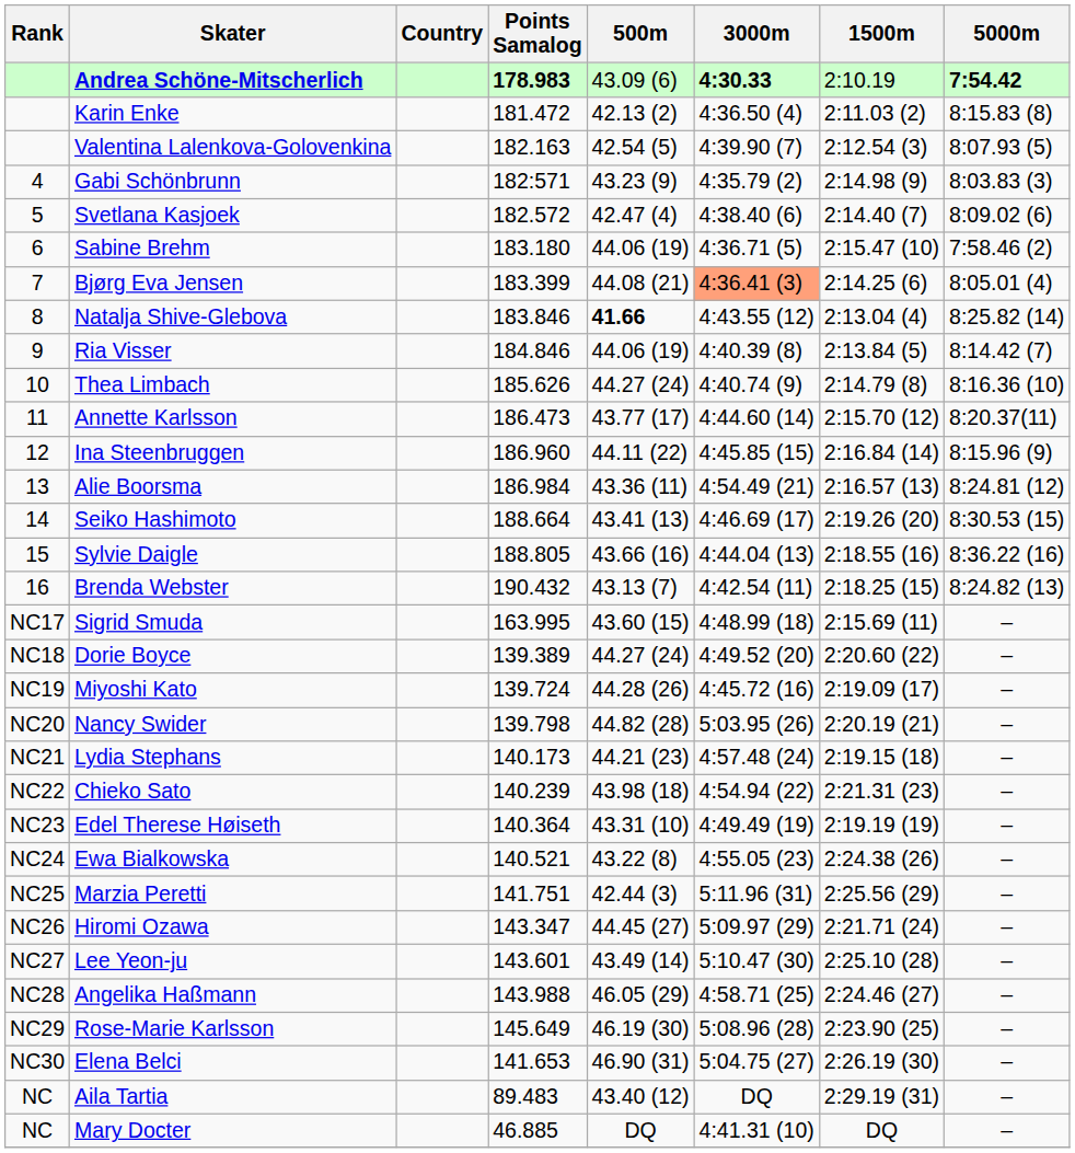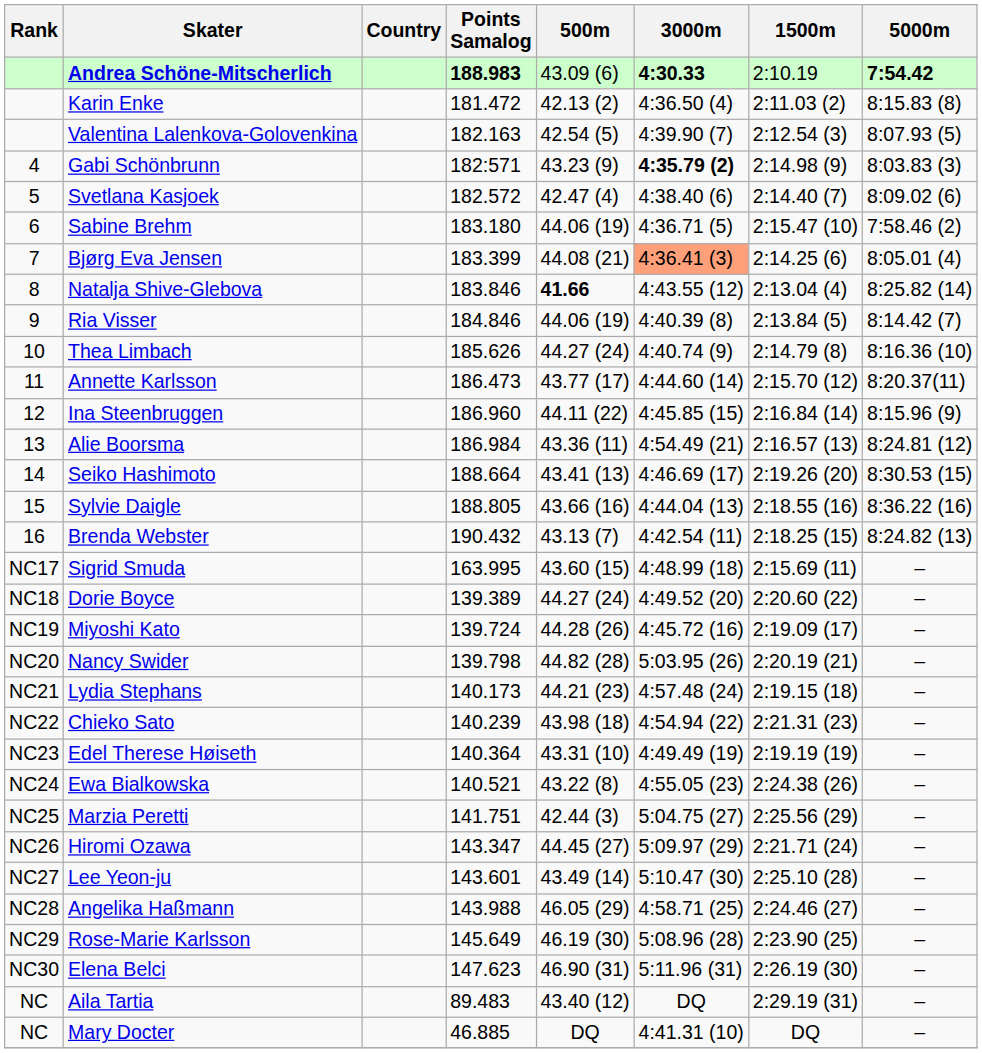 <table class="wikitable sortable" style="text-align:left">
 <tr>
 <th>Rank</th>
 <th>Skater</th>
 <th>Country</th>
 <th>Points <br> Samalog</th>
 <th>500m</th>
 <th>3000m</th>
 <th>1500m</th>
 <th>5000m</th>
 </tr>
 <tr bgcolor=ccffcc>
 <td style="text-align:center"></td>
 <td><strong><a href='#'>Andrea Schöne-Mitscherlich</a></strong></td>
 <td></td>
-<td><strong>178.983</strong></td>
+<td><strong>188.983</strong></td>
 <td>43.09 (6)</td>
 <td><strong>4:30.33</strong> </td>
 <td>2:10.19 </td>
 <td><strong>7:54.42</strong> </td>
 </tr>
 <tr>
 <td style="text-align:center"></td>
 <td><a href='#'>Karin Enke</a></td>
 <td></td>
 <td>181.472</td>
 <td>42.13 (2)</td>
 <td>4:36.50 (4)</td>
 <td>2:11.03 (2)</td>
 <td>8:15.83 (8)</td>
 </tr>
 <tr>
 <td style="text-align:center"></td>
 <td><a href='#'>Valentina Lalenkova-Golovenkina</a></td>
 <td></td>
 <td>182.163</td>
 <td>42.54 (5)</td>
 <td>4:39.90 (7)</td>
 <td>2:12.54 (3)</td>
 <td>8:07.93 (5)</td>
 </tr>
 <tr>
 <td style="text-align:center">4</td>
 <td><a href='#'>Gabi Schönbrunn</a></td>
 <td></td>
 <td>182:571</td>
 <td>43.23 (9)</td>
-<td>4:35.79 (2)</td>
+<td><strong>4:35.79 (2)</strong></td>
 <td>2:14.98 (9)</td>
 <td>8:03.83 (3)</td>
 </tr>
 <tr>
 <td style="text-align:center">5</td>
 <td><a href='#'>Svetlana Kasjoek</a></td>
 <td></td>
 <td>182.572</td>
 <td>42.47 (4)</td>
 <td>4:38.40 (6)</td>
 <td>2:14.40 (7)</td>
 <td>8:09.02 (6)</td>
 </tr>
 <tr>
 <td style="text-align:center">6</td>
 <td><a href='#'>Sabine Brehm</a></td>
 <td></td>
 <td>183.180</td>
 <td>44.06 (19)</td>
 <td>4:36.71 (5)</td>
 <td>2:15.47 (10)</td>
 <td>7:58.46 (2)</td>
 </tr>
 <tr>
 <td style="text-align:center">7</td>
 <td><a href='#'>Bjørg Eva Jensen</a></td>
 <td></td>
 <td>183.399</td>
 <td>44.08 (21)</td>
 <td style="background: lightsalmon;">4:36.41 (3)</td>
 <td>2:14.25 (6)</td>
 <td>8:05.01 (4)</td>
 </tr>
 <tr>
 <td style="text-align:center">8</td>
 <td><a href='#'>Natalja Shive-Glebova</a></td>
 <td></td>
 <td>183.846</td>
 <td><strong>41.66</strong> </td>
 <td>4:43.55 (12)</td>
 <td>2:13.04 (4)</td>
 <td>8:25.82 (14)</td>
 </tr>
 <tr>
 <td style="text-align:center">9</td>
 <td><a href='#'>Ria Visser</a></td>
 <td></td>
 <td>184.846</td>
 <td>44.06 (19)</td>
 <td>4:40.39 (8)</td>
 <td>2:13.84 (5)</td>
 <td>8:14.42 (7)</td>
 </tr>
 <tr>
 <td style="text-align:center">10</td>
 <td><a href='#'>Thea Limbach</a></td>
 <td></td>
 <td>185.626</td>
 <td>44.27 (24)</td>
 <td>4:40.74 (9)</td>
 <td>2:14.79 (8)</td>
 <td>8:16.36 (10)</td>
 </tr>
 <tr>
 <td style="text-align:center">11</td>
 <td><a href='#'>Annette Karlsson</a></td>
 <td></td>
 <td>186.473</td>
 <td>43.77 (17)</td>
 <td>4:44.60 (14)</td>
 <td>2:15.70 (12)</td>
 <td>8:20.37(11)</td>
 </tr>
 <tr>
 <td style="text-align:center">12</td>
 <td><a href='#'>Ina Steenbruggen</a></td>
 <td></td>
 <td>186.960</td>
 <td>44.11 (22)</td>
 <td>4:45.85 (15)</td>
 <td>2:16.84 (14)</td>
 <td>8:15.96 (9)</td>
 </tr>
 <tr>
 <td style="text-align:center">13</td>
 <td><a href='#'>Alie Boorsma</a></td>
 <td></td>
 <td>186.984</td>
 <td>43.36 (11)</td>
 <td>4:54.49 (21)</td>
 <td>2:16.57 (13)</td>
 <td>8:24.81 (12)</td>
 </tr>
 <tr>
 <td style="text-align:center">14</td>
 <td><a href='#'>Seiko Hashimoto</a></td>
 <td></td>
 <td>188.664</td>
 <td>43.41 (13)</td>
 <td>4:46.69 (17)</td>
 <td>2:19.26 (20)</td>
 <td>8:30.53 (15)</td>
 </tr>
 <tr>
 <td style="text-align:center">15</td>
 <td><a href='#'>Sylvie Daigle</a></td>
 <td></td>
 <td>188.805</td>
 <td>43.66 (16)</td>
 <td>4:44.04 (13)</td>
 <td>2:18.55 (16)</td>
 <td>8:36.22 (16)</td>
 </tr>
 <tr>
 <td style="text-align:center">16</td>
 <td><a href='#'>Brenda Webster</a></td>
 <td></td>
 <td>190.432</td>
 <td>43.13 (7)</td>
 <td>4:42.54 (11)</td>
 <td>2:18.25 (15)</td>
 <td>8:24.82 (13)</td>
 </tr>
 <tr>
 <td style="text-align:center">NC17</td>
 <td><a href='#'>Sigrid Smuda</a></td>
 <td></td>
 <td>163.995</td>
 <td>43.60 (15)</td>
 <td>4:48.99 (18)</td>
 <td>2:15.69 (11)</td>
 <td style="text-align:center">–</td>
 </tr>
 <tr>
 <td style="text-align:center">NC18</td>
 <td><a href='#'>Dorie Boyce</a></td>
 <td></td>
 <td>139.389</td>
 <td>44.27 (24)</td>
 <td>4:49.52 (20)</td>
 <td>2:20.60 (22)</td>
 <td style="text-align:center">–</td>
 </tr>
 <tr>
 <td style="text-align:center">NC19</td>
 <td><a href='#'>Miyoshi Kato</a></td>
 <td></td>
 <td>139.724</td>
 <td>44.28 (26)</td>
 <td>4:45.72 (16)</td>
 <td>2:19.09 (17)</td>
 <td style="text-align:center">–</td>
 </tr>
 <tr>
 <td style="text-align:center">NC20</td>
 <td><a href='#'>Nancy Swider</a></td>
 <td></td>
 <td>139.798</td>
 <td>44.82 (28)</td>
 <td>5:03.95 (26)</td>
 <td>2:20.19 (21)</td>
 <td style="text-align:center">–</td>
 </tr>
 <tr>
 <td style="text-align:center">NC21</td>
 <td><a href='#'>Lydia Stephans</a></td>
 <td></td>
 <td>140.173</td>
 <td>44.21 (23)</td>
 <td>4:57.48 (24)</td>
 <td>2:19.15 (18)</td>
 <td style="text-align:center">–</td>
 </tr>
 <tr>
 <td style="text-align:center">NC22</td>
 <td><a href='#'>Chieko Sato</a></td>
 <td></td>
 <td>140.239</td>
 <td>43.98 (18)</td>
 <td>4:54.94 (22)</td>
 <td>2:21.31 (23)</td>
 <td style="text-align:center">–</td>
 </tr>
 <tr>
 <td style="text-align:center">NC23</td>
 <td><a href='#'>Edel Therese Høiseth</a></td>
 <td></td>
 <td>140.364</td>
 <td>43.31 (10)</td>
 <td>4:49.49 (19)</td>
 <td>2:19.19 (19)</td>
 <td style="text-align:center">–</td>
 </tr>
 <tr>
 <td style="text-align:center">NC24</td>
 <td><a href='#'>Ewa Bialkowska</a></td>
 <td></td>
 <td>140.521</td>
 <td>43.22 (8)</td>
 <td>4:55.05 (23)</td>
 <td>2:24.38 (26)</td>
 <td style="text-align:center">–</td>
 </tr>
 <tr>
 <td style="text-align:center">NC25</td>
 <td><a href='#'>Marzia Peretti</a></td>
 <td></td>
 <td>141.751</td>
 <td>42.44 (3)</td>
-<td>5:11.96 (31)</td>
+<td>5:04.75 (27)</td>
 <td>2:25.56 (29)</td>
 <td style="text-align:center">–</td>
 </tr>
 <tr>
 <td style="text-align:center">NC26</td>
 <td><a href='#'>Hiromi Ozawa</a></td>
 <td></td>
 <td>143.347</td>
 <td>44.45 (27)</td>
 <td>5:09.97 (29)</td>
 <td>2:21.71 (24)</td>
 <td style="text-align:center">–</td>
 </tr>
 <tr>
 <td style="text-align:center">NC27</td>
 <td><a href='#'>Lee Yeon-ju</a></td>
 <td></td>
 <td>143.601</td>
 <td>43.49 (14)</td>
 <td>5:10.47 (30)</td>
 <td>2:25.10 (28)</td>
 <td style="text-align:center">–</td>
 </tr>
 <tr>
 <td style="text-align:center">NC28</td>
 <td><a href='#'>Angelika Haßmann</a></td>
 <td></td>
 <td>143.988</td>
 <td>46.05 (29)</td>
 <td>4:58.71 (25)</td>
 <td>2:24.46 (27)</td>
 <td style="text-align:center">–</td>
 </tr>
 <tr>
 <td style="text-align:center">NC29</td>
 <td><a href='#'>Rose-Marie Karlsson</a></td>
 <td></td>
 <td>145.649</td>
 <td>46.19 (30)</td>
 <td>5:08.96 (28)</td>
 <td>2:23.90 (25)</td>
 <td style="text-align:center">–</td>
 </tr>
 <tr>
 <td style="text-align:center">NC30</td>
 <td><a href='#'>Elena Belci</a></td>
 <td></td>
-<td>141.653</td>
+<td>147.623</td>
 <td>46.90 (31)</td>
-<td>5:04.75 (27)</td>
+<td>5:11.96 (31)</td>
 <td>2:26.19 (30)</td>
 <td style="text-align:center">–</td>
 </tr>
 <tr>
 <td style="text-align:center">NC</td>
 <td><a href='#'>Aila Tartia</a></td>
 <td></td>
 <td>89.483</td>
 <td>43.40 (12)</td>
 <td style="text-align:center">DQ</td>
 <td>2:29.19 (31)</td>
 <td style="text-align:center">–</td>
 </tr>
 <tr>
 <td style="text-align:center">NC</td>
 <td><a href='#'>Mary Docter</a></td>
 <td></td>
 <td>46.885</td>
 <td style="text-align:center">DQ</td>
 <td>4:41.31 (10)</td>
 <td style="text-align:center">DQ</td>
 <td style="text-align:center">–</td>
 </tr>
 <tr>
 </tr>
 </table>
